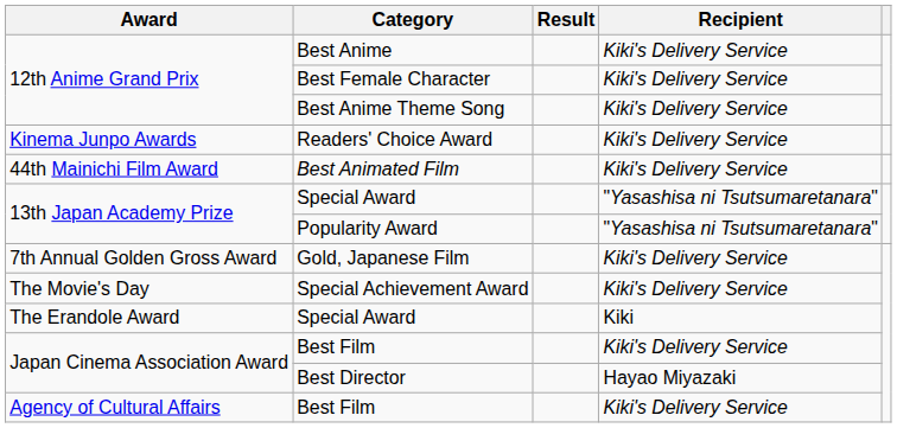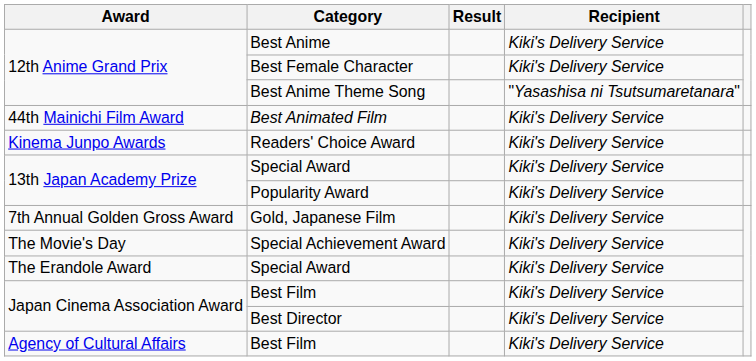 <table class="wikitable sortable">
 <tr>
 <th>Award</th>
 <th>Category</th>
 <th>Result</th>
 <th>Recipient</th>
 <th class="unsortable"></th>
 </tr>
 <tr>
 <td rowspan="3">12th <a href='#'>Anime Grand Prix</a></td>
 <td>Best Anime</td>
 <td></td>
 <td><em>Kiki's Delivery Service</em></td>
 <td rowspan="3"></td>
 </tr>
 <tr>
 <td>Best Female Character</td>
 <td></td>
 <td><em>Kiki's Delivery Service</em></td>
 </tr>
 <tr>
 <td>Best Anime Theme Song</td>
 <td></td>
+<td>"<em>Yasashisa ni Tsutsumaretanara</em>"</td>
+</tr>
+<tr>
+<td>44th <a href='#'>Mainichi Film Award</a></td>
+<td><em>Best Animated Film</em></td>
+<td></td>
 <td><em>Kiki's Delivery Service</em></td>
+<td></td>
 </tr>
 <tr>
 <td><a href='#'>Kinema Junpo Awards</a></td>
 <td>Readers' Choice Award</td>
 <td></td>
 <td><em>Kiki's Delivery Service</em></td>
 <td></td>
 </tr>
 <tr>
-<td>44th <a href='#'>Mainichi Film Award</a></td>
-<td><em>Best Animated Film</em></td>
-<td></td>
-<td><em>Kiki's Delivery Service</em></td>
-<td></td>
-</tr>
-<tr>
 <td rowspan="2">13th <a href='#'>Japan Academy Prize</a></td>
 <td>Special Award</td>
 <td></td>
-<td>"<em>Yasashisa ni Tsutsumaretanara</em>"</td>
+<td><em>Kiki's Delivery Service</em></td>
 <td rowspan="2"></td>
 </tr>
 <tr>
 <td>Popularity Award</td>
 <td></td>
-<td>"<em>Yasashisa ni Tsutsumaretanara</em>"</td>
+<td><em>Kiki's Delivery Service</em></td>
 </tr>
 <tr>
 <td>7th Annual Golden Gross Award</td>
 <td>Gold, Japanese Film</td>
 <td></td>
 <td><em>Kiki's Delivery Service</em></td>
 <td rowspan="6"></td>
 </tr>
 <tr>
 <td>The Movie's Day</td>
 <td>Special Achievement Award</td>
 <td></td>
 <td><em>Kiki's Delivery Service</em></td>
 </tr>
 <tr>
 <td>The Erandole Award</td>
 <td>Special Award</td>
 <td></td>
-<td>Kiki</td>
+<td><em>Kiki's Delivery Service</em></td>
 </tr>
 <tr>
 <td rowspan="2">Japan Cinema Association Award</td>
 <td>Best Film</td>
 <td></td>
 <td><em>Kiki's Delivery Service</em></td>
 </tr>
 <tr>
 <td>Best Director</td>
 <td></td>
-<td>Hayao Miyazaki</td>
+<td><em>Kiki's Delivery Service</em></td>
 </tr>
 <tr>
 <td><a href='#'>Agency of Cultural Affairs</a></td>
 <td>Best Film</td>
 <td></td>
 <td><em>Kiki's Delivery Service</em></td>
 </tr>
 </table>
